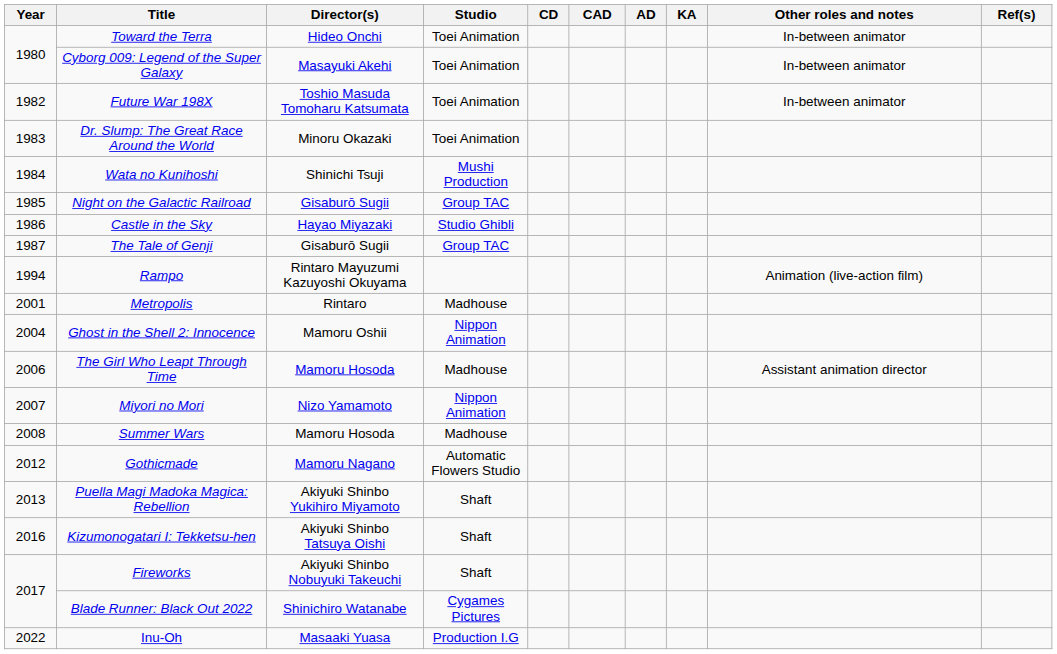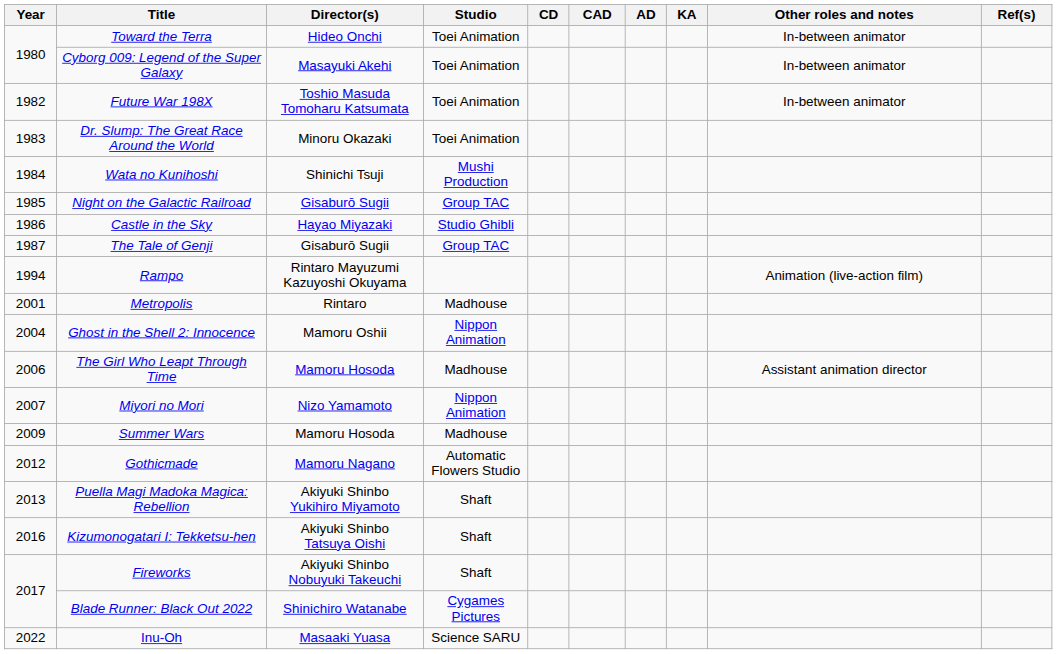 <table class="wikitable sortable" style="text-align:center; margin=auto; ">
 <tr>
 <th scope="col" width=5%>Year</th>
 <th scope="col" width=20%>Title</th>
 <th scope="col" width=15%>Director(s)</th>
 <th scope="col" width=10%>Studio</th>
 <th scope="col" class="unsortable">CD</th>
 <th scope="col" class="unsortable">CAD</th>
 <th scope="col" class="unsortable">AD</th>
 <th scope="col" class="unsortable">KA</th>
 <th scope="col" class="unsortable">Other roles and notes</th>
 <th scope="col" class="unsortable">Ref(s)</th>
 </tr>
 <tr>
 <td rowspan="2">1980</td>
 <td><em><a href='#'>Toward the Terra</a></em></td>
 <td><a href='#'>Hideo Onchi</a></td>
 <td>Toei Animation</td>
 <td></td>
 <td></td>
 <td></td>
 <td></td>
 <td>In-between animator</td>
 <td></td>
 </tr>
 <tr>
 <td><em><a href='#'>Cyborg 009: Legend of the Super Galaxy</a></em></td>
 <td><a href='#'>Masayuki Akehi</a></td>
 <td>Toei Animation</td>
 <td></td>
 <td></td>
 <td></td>
 <td></td>
 <td>In-between animator</td>
 <td></td>
 </tr>
 <tr>
 <td>1982</td>
 <td><em><a href='#'>Future War 198X</a></em></td>
 <td><a href='#'>Toshio Masuda</a><br><a href='#'>Tomoharu Katsumata</a></td>
 <td>Toei Animation</td>
 <td></td>
 <td></td>
 <td></td>
 <td></td>
 <td>In-between animator</td>
 <td></td>
 </tr>
 <tr>
 <td>1983</td>
 <td><em><a href='#'>Dr. Slump: The Great Race Around the World</a></em></td>
 <td>Minoru Okazaki</td>
 <td>Toei Animation</td>
 <td></td>
 <td></td>
 <td></td>
 <td></td>
 <td></td>
 <td></td>
 </tr>
 <tr>
 <td>1984</td>
 <td><em><a href='#'>Wata no Kunihoshi</a></em></td>
 <td>Shinichi Tsuji</td>
 <td><a href='#'>Mushi Production</a></td>
 <td></td>
 <td></td>
 <td></td>
 <td></td>
 <td></td>
 <td></td>
 </tr>
 <tr>
 <td>1985</td>
 <td><em><a href='#'>Night on the Galactic Railroad</a></em></td>
 <td><a href='#'>Gisaburō Sugii</a></td>
 <td><a href='#'>Group TAC</a></td>
 <td></td>
 <td></td>
 <td></td>
 <td></td>
 <td></td>
 <td></td>
 </tr>
 <tr>
 <td>1986</td>
 <td><em><a href='#'>Castle in the Sky</a></em></td>
 <td><a href='#'>Hayao Miyazaki</a></td>
 <td><a href='#'>Studio Ghibli</a></td>
 <td></td>
 <td></td>
 <td></td>
 <td></td>
 <td></td>
 <td></td>
 </tr>
 <tr>
 <td>1987</td>
 <td><em><a href='#'>The Tale of Genji</a></em></td>
 <td>Gisaburō Sugii</td>
 <td><a href='#'>Group TAC</a></td>
 <td></td>
 <td></td>
 <td></td>
 <td></td>
 <td></td>
 <td></td>
 </tr>
 <tr>
 <td>1994</td>
 <td><em><a href='#'>Rampo</a></em></td>
 <td>Rintaro Mayuzumi<br>Kazuyoshi Okuyama</td>
 <td></td>
 <td></td>
 <td></td>
 <td></td>
 <td></td>
 <td>Animation (live-action film)</td>
 <td></td>
 </tr>
 <tr>
 <td>2001</td>
 <td><em><a href='#'>Metropolis</a></em></td>
 <td>Rintaro</td>
 <td>Madhouse</td>
 <td></td>
 <td></td>
 <td></td>
 <td></td>
 <td></td>
 <td></td>
 </tr>
 <tr>
 <td>2004</td>
 <td><em><a href='#'>Ghost in the Shell 2: Innocence</a></em></td>
 <td>Mamoru Oshii</td>
 <td><a href='#'>Nippon Animation</a></td>
 <td></td>
 <td></td>
 <td></td>
 <td></td>
 <td></td>
 <td></td>
 </tr>
 <tr>
 <td>2006</td>
 <td><em><a href='#'>The Girl Who Leapt Through Time</a></em></td>
 <td><a href='#'>Mamoru Hosoda</a></td>
 <td>Madhouse</td>
 <td></td>
 <td></td>
 <td></td>
 <td></td>
 <td>Assistant animation director</td>
 <td></td>
 </tr>
 <tr>
 <td>2007</td>
 <td><em><a href='#'>Miyori no Mori</a></em></td>
 <td><a href='#'>Nizo Yamamoto</a></td>
 <td><a href='#'>Nippon Animation</a></td>
 <td></td>
 <td></td>
 <td></td>
 <td></td>
 <td></td>
 <td></td>
 </tr>
 <tr>
-<td>2008</td>
+<td>2009</td>
 <td><em><a href='#'>Summer Wars</a></em></td>
 <td>Mamoru Hosoda</td>
 <td>Madhouse</td>
 <td></td>
 <td></td>
 <td></td>
 <td></td>
 <td></td>
 <td></td>
 </tr>
 <tr>
 <td>2012</td>
 <td><em><a href='#'>Gothicmade</a></em></td>
 <td><a href='#'>Mamoru Nagano</a></td>
 <td>Automatic Flowers Studio</td>
 <td></td>
 <td></td>
 <td></td>
 <td></td>
 <td></td>
 <td></td>
 </tr>
 <tr>
 <td>2013</td>
 <td><em><a href='#'>Puella Magi Madoka Magica: Rebellion</a></em></td>
 <td>Akiyuki Shinbo<br><a href='#'>Yukihiro Miyamoto</a></td>
 <td>Shaft</td>
 <td></td>
 <td></td>
 <td></td>
 <td></td>
 <td></td>
 <td></td>
 </tr>
 <tr>
 <td>2016</td>
 <td><em><a href='#'>Kizumonogatari I: Tekketsu-hen</a></em></td>
 <td>Akiyuki Shinbo<br><a href='#'>Tatsuya Oishi</a></td>
 <td>Shaft</td>
 <td></td>
 <td></td>
 <td></td>
 <td></td>
 <td></td>
 <td></td>
 </tr>
 <tr>
 <td rowspan="2">2017</td>
 <td><em><a href='#'>Fireworks</a></em></td>
 <td>Akiyuki Shinbo<br><a href='#'>Nobuyuki Takeuchi</a></td>
 <td>Shaft</td>
 <td></td>
 <td></td>
 <td></td>
 <td></td>
 <td></td>
 <td></td>
 </tr>
 <tr>
 <td><em><a href='#'>Blade Runner: Black Out 2022</a></em></td>
 <td><a href='#'>Shinichiro Watanabe</a></td>
 <td><a href='#'>Cygames Pictures</a></td>
 <td></td>
 <td></td>
 <td></td>
 <td></td>
 <td></td>
 <td></td>
 </tr>
 <tr>
 <td>2022</td>
 <td><a href='#'>Inu-Oh</a></td>
 <td><a href='#'>Masaaki Yuasa</a></td>
-<td><a href='#'>Production I.G</a></td>
+<td>Science SARU</td>
 <td></td>
 <td></td>
 <td></td>
 <td></td>
 <td></td>
 <td></td>
 </tr>
 </table>
